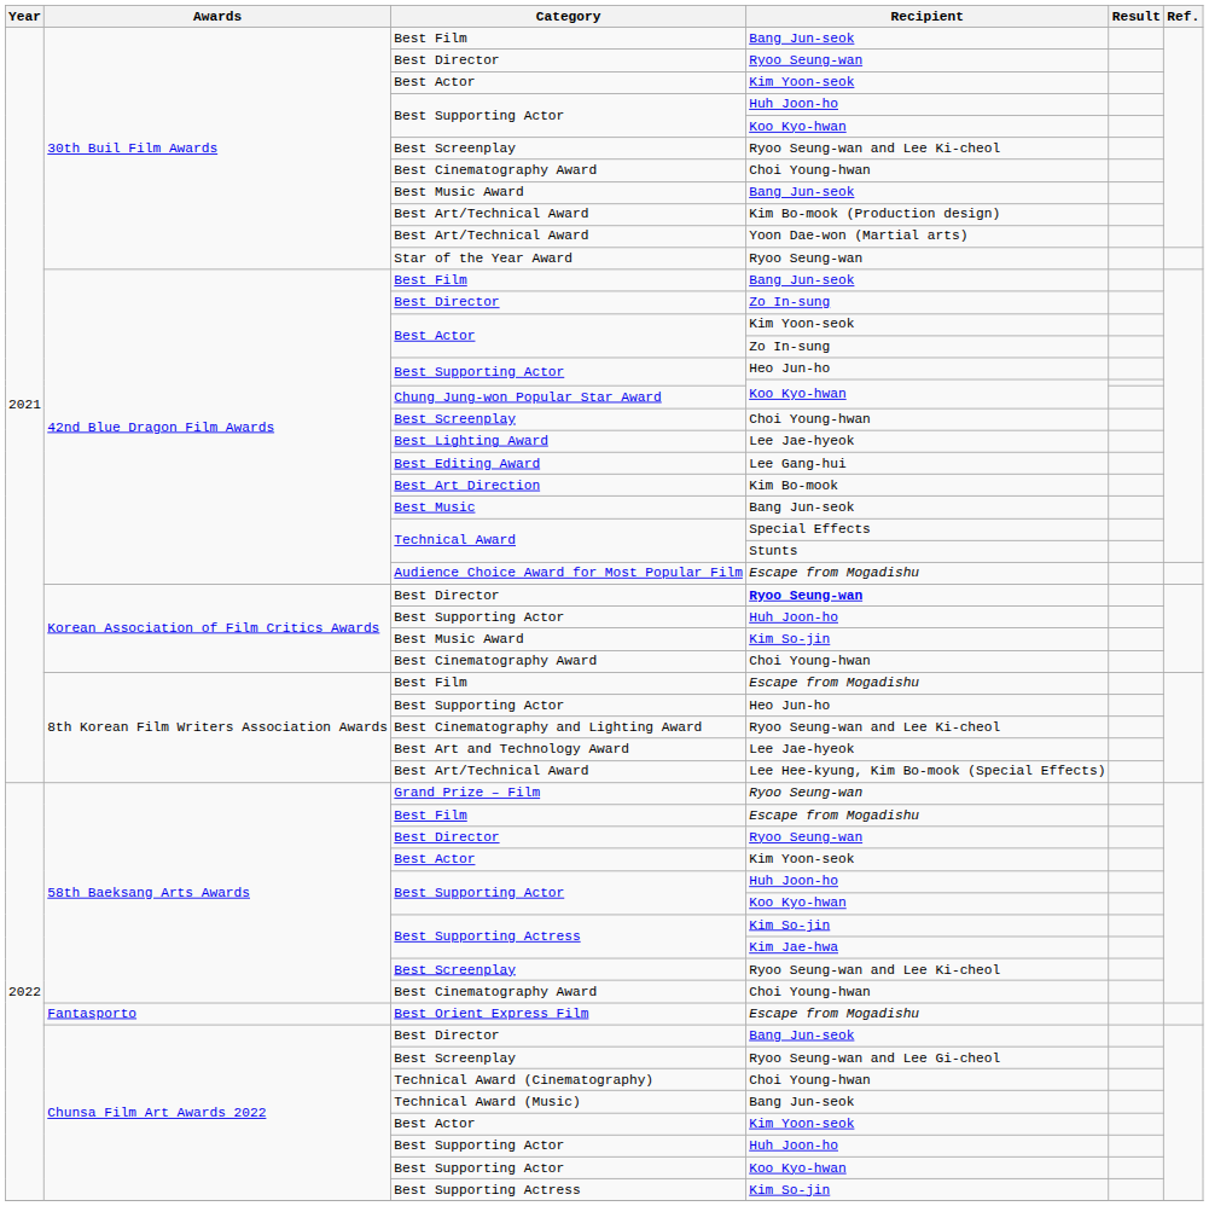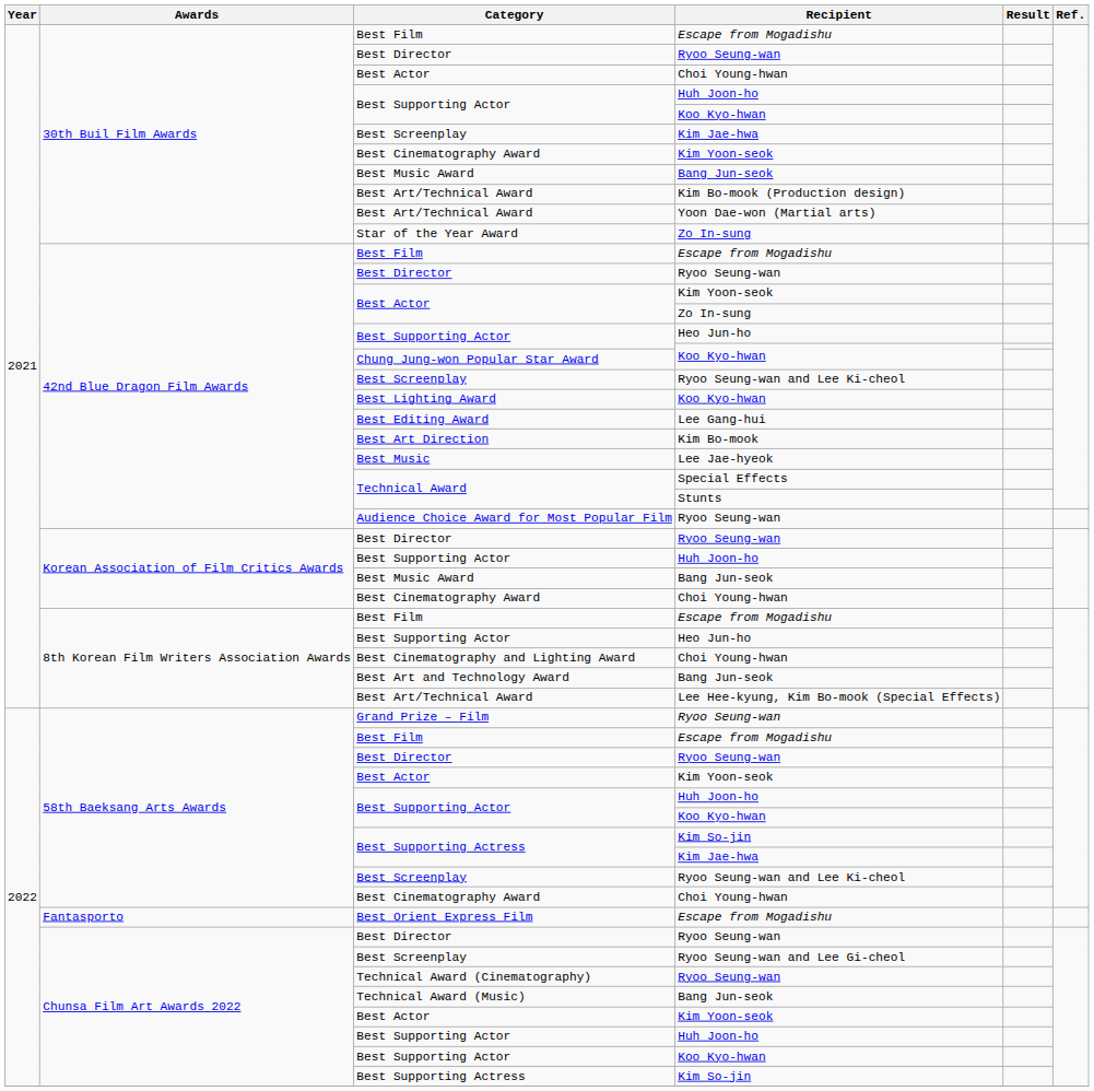 <table class="wikitable sortable">
 <tr>
 <th>Year</th>
 <th>Awards</th>
 <th>Category</th>
 <th>Recipient</th>
 <th>Result</th>
 <th>Ref.</th>
 </tr>
 <tr>
 <td rowspan=35>2021</td>
 <td rowspan=11><a href='#'>30th Buil Film Awards</a></td>
 <td>Best Film</td>
-<td><a href='#'>Bang Jun-seok</a></td>
+<td><em>Escape from Mogadishu</em></td>
 <td></td>
 <td rowspan=10></td>
 </tr>
 <tr>
 <td>Best Director</td>
 <td><a href='#'>Ryoo Seung-wan</a></td>
 <td></td>
 </tr>
 <tr>
 <td>Best Actor</td>
-<td><a href='#'>Kim Yoon-seok</a></td>
+<td>Choi Young-hwan</td>
 <td></td>
 </tr>
 <tr>
 <td rowspan=2>Best Supporting Actor</td>
 <td><a href='#'>Huh Joon-ho</a></td>
 <td></td>
 </tr>
 <tr>
 <td><a href='#'>Koo Kyo-hwan</a></td>
 <td></td>
 </tr>
 <tr>
 <td>Best Screenplay</td>
-<td>Ryoo Seung-wan and Lee Ki-cheol</td>
+<td><a href='#'>Kim Jae-hwa</a></td>
 <td></td>
 </tr>
 <tr>
 <td>Best Cinematography Award</td>
-<td>Choi Young-hwan</td>
+<td><a href='#'>Kim Yoon-seok</a></td>
 <td></td>
 </tr>
 <tr>
 <td>Best Music Award</td>
 <td><a href='#'>Bang Jun-seok</a></td>
 <td></td>
 </tr>
 <tr>
 <td>Best Art/Technical Award</td>
 <td>Kim Bo-mook (Production design)</td>
 <td></td>
 </tr>
 <tr>
 <td>Best Art/Technical Award</td>
 <td>Yoon Dae-won (Martial arts)</td>
 <td></td>
 </tr>
 <tr>
 <td>Star of the Year Award</td>
-<td>Ryoo Seung-wan</td>
+<td><a href='#'>Zo In-sung</a></td>
 <td></td>
 <td></td>
 </tr>
 <tr>
 <td rowspan=15><a href='#'>42nd Blue Dragon Film Awards</a></td>
 <td><a href='#'>Best Film</a></td>
-<td><a href='#'>Bang Jun-seok</a></td>
+<td><em>Escape from Mogadishu</em></td>
 <td></td>
 <td rowspan=14></td>
 </tr>
 <tr>
 <td><a href='#'>Best Director</a></td>
-<td><a href='#'>Zo In-sung</a></td>
+<td>Ryoo Seung-wan</td>
 <td></td>
 </tr>
 <tr>
 <td rowspan=2><a href='#'>Best Actor</a></td>
 <td>Kim Yoon-seok</td>
 <td></td>
 </tr>
 <tr>
 <td>Zo In-sung</td>
 <td></td>
 </tr>
 <tr>
 <td rowspan=2><a href='#'>Best Supporting Actor</a></td>
 <td>Heo Jun-ho</td>
 <td></td>
 </tr>
 <tr>
 <td rowspan=2><a href='#'>Koo Kyo-hwan</a></td>
 <td></td>
 </tr>
 <tr>
 <td><a href='#'>Chung Jung-won Popular Star Award</a></td>
 <td></td>
 </tr>
 <tr>
 <td><a href='#'>Best Screenplay</a></td>
-<td>Choi Young-hwan</td>
+<td>Ryoo Seung-wan and Lee Ki-cheol</td>
 <td></td>
 </tr>
 <tr>
 <td><a href='#'>Best Lighting Award</a></td>
-<td>Lee Jae-hyeok</td>
+<td><a href='#'>Koo Kyo-hwan</a></td>
 <td></td>
 </tr>
 <tr>
 <td><a href='#'>Best Editing Award</a></td>
 <td>Lee Gang-hui</td>
 <td></td>
 </tr>
 <tr>
 <td><a href='#'>Best Art Direction</a></td>
 <td>Kim Bo-mook</td>
 <td></td>
 </tr>
 <tr>
 <td><a href='#'>Best Music</a></td>
-<td>Bang Jun-seok</td>
+<td>Lee Jae-hyeok</td>
 <td></td>
 </tr>
 <tr>
 <td rowspan=2><a href='#'>Technical Award</a></td>
 <td>Special Effects</td>
 <td></td>
 </tr>
 <tr>
 <td>Stunts</td>
 <td></td>
 </tr>
 <tr>
 <td><a href='#'>Audience Choice Award for Most Popular Film</a></td>
-<td><em>Escape from Mogadishu</em></td>
+<td>Ryoo Seung-wan</td>
 <td></td>
 <td></td>
 </tr>
 <tr>
 <td rowspan=4><a href='#'>Korean Association of Film Critics Awards</a></td>
 <td>Best Director</td>
-<td><strong><a href='#'>Ryoo Seung-wan</a></strong></td>
+<td><a href='#'>Ryoo Seung-wan</a></td>
 <td></td>
 <td rowspan=4></td>
 </tr>
 <tr>
 <td>Best Supporting Actor</td>
 <td><a href='#'>Huh Joon-ho</a></td>
 <td></td>
 </tr>
 <tr>
 <td>Best Music Award</td>
-<td><a href='#'>Kim So-jin</a></td>
+<td>Bang Jun-seok</td>
 <td></td>
 </tr>
 <tr>
 <td>Best Cinematography Award</td>
 <td>Choi Young-hwan</td>
 <td></td>
 </tr>
 <tr>
 <td rowspan=5>8th Korean Film Writers Association Awards</td>
 <td>Best Film</td>
 <td><em>Escape from Mogadishu</em></td>
 <td></td>
 <td style="text-align:center" rowspan=5></td>
 </tr>
 <tr>
 <td>Best Supporting Actor</td>
 <td>Heo Jun-ho</td>
 <td></td>
 </tr>
 <tr>
 <td>Best Cinematography and Lighting Award</td>
-<td>Ryoo Seung-wan and Lee Ki-cheol</td>
+<td>Choi Young-hwan</td>
 <td></td>
 </tr>
 <tr>
 <td>Best Art and Technology Award</td>
-<td>Lee Jae-hyeok</td>
+<td>Bang Jun-seok</td>
 <td></td>
 </tr>
 <tr>
 <td>Best Art/Technical Award</td>
 <td>Lee Hee-kyung, Kim Bo-mook (Special Effects)</td>
 <td></td>
 </tr>
 <tr>
 <td rowspan="19">2022</td>
 <td scope="row" rowspan="10"><a href='#'>58th Baeksang Arts Awards</a></td>
 <td><a href='#'>Grand Prize – Film</a></td>
 <td><em>Ryoo Seung-wan</em></td>
 <td></td>
 <td style="text-align:center" rowspan="10"></td>
 </tr>
 <tr>
 <td><a href='#'>Best Film</a></td>
 <td><em>Escape from Mogadishu</em></td>
 <td></td>
 </tr>
 <tr>
 <td><a href='#'>Best Director</a></td>
 <td><a href='#'>Ryoo Seung-wan</a></td>
 <td></td>
 </tr>
 <tr>
 <td><a href='#'>Best Actor</a></td>
 <td>Kim Yoon-seok</td>
 <td></td>
 </tr>
 <tr>
 <td rowspan=2><a href='#'>Best Supporting Actor</a></td>
 <td><a href='#'>Huh Joon-ho</a></td>
 <td></td>
 </tr>
 <tr>
 <td><a href='#'>Koo Kyo-hwan</a></td>
 <td></td>
 </tr>
 <tr>
 <td rowspan=2><a href='#'>Best Supporting Actress</a></td>
 <td><a href='#'>Kim So-jin</a></td>
 <td></td>
 </tr>
 <tr>
 <td><a href='#'>Kim Jae-hwa</a></td>
 <td></td>
 </tr>
 <tr>
 <td><a href='#'>Best Screenplay</a></td>
 <td>Ryoo Seung-wan and Lee Ki-cheol</td>
 <td></td>
 </tr>
 <tr>
 <td>Best Cinematography Award</td>
 <td>Choi Young-hwan</td>
 <td></td>
 </tr>
 <tr>
 <td scope="row" rowspan="1"><a href='#'>Fantasporto</a></td>
 <td><a href='#'>Best Orient Express Film</a></td>
 <td><em>Escape from Mogadishu</em></td>
 <td></td>
 <td style="text-align:center"></td>
 </tr>
 <tr>
 <td rowspan=8><a href='#'>Chunsa Film Art Awards 2022</a></td>
 <td>Best Director</td>
-<td><a href='#'>Bang Jun-seok</a></td>
+<td>Ryoo Seung-wan</td>
 <td></td>
 <td style="text-align:center" rowspan=8></td>
 </tr>
 <tr>
 <td>Best Screenplay</td>
 <td>Ryoo Seung-wan and Lee Gi-cheol</td>
 <td></td>
 </tr>
 <tr>
 <td>Technical Award (Cinematography)</td>
-<td>Choi Young-hwan</td>
+<td><a href='#'>Ryoo Seung-wan</a></td>
 <td></td>
 </tr>
 <tr>
 <td>Technical Award (Music)</td>
 <td>Bang Jun-seok</td>
 <td></td>
 </tr>
 <tr>
 <td>Best Actor</td>
 <td><a href='#'>Kim Yoon-seok</a></td>
 <td></td>
 </tr>
 <tr>
 <td>Best Supporting Actor</td>
 <td><a href='#'>Huh Joon-ho</a></td>
 <td></td>
 </tr>
 <tr>
 <td>Best Supporting Actor</td>
 <td><a href='#'>Koo Kyo-hwan</a></td>
 <td></td>
 </tr>
 <tr>
 <td>Best Supporting Actress</td>
 <td><a href='#'>Kim So-jin</a></td>
 <td></td>
 </tr>
 <tr>
 </tr>
 </table>
